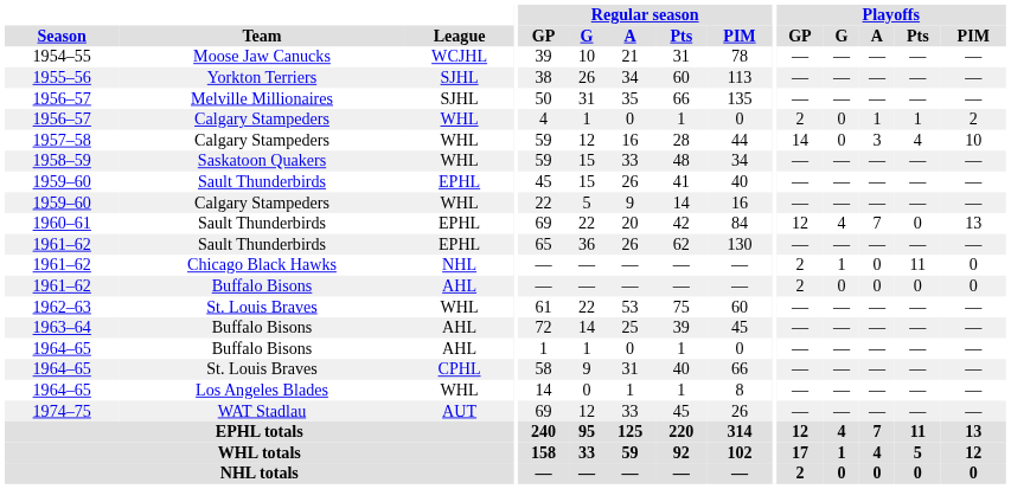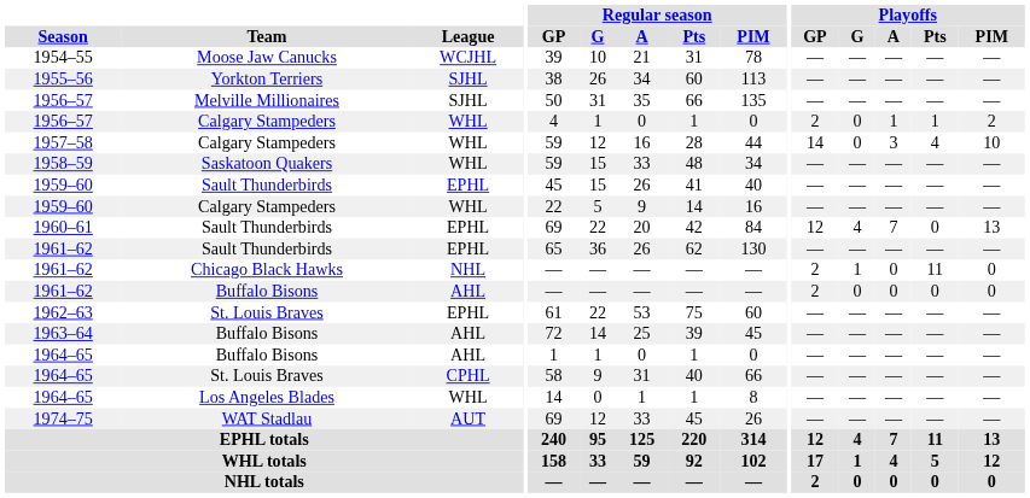 <table border="0" cellpadding="1" cellspacing="0" style="text-align:center; width:60em">
 <tr bgcolor="#e0e0e0">
 <th colspan="3" bgcolor="#ffffff"></th>
 <th rowspan="100" bgcolor="#ffffff"></th>
 <th colspan="5"><a href='#'>Regular season</a></th>
 <th rowspan="100" bgcolor="#ffffff"></th>
 <th colspan="5"><a href='#'>Playoffs</a></th>
 </tr>
 <tr bgcolor="#e0e0e0">
 <th><a href='#'>Season</a></th>
 <th>Team</th>
 <th>League</th>
 <th>GP</th>
 <th><a href='#'>G</a></th>
 <th><a href='#'>A</a></th>
 <th><a href='#'>Pts</a></th>
 <th><a href='#'>PIM</a></th>
 <th>GP</th>
 <th>G</th>
 <th>A</th>
 <th>Pts</th>
 <th>PIM</th>
 </tr>
 <tr>
 <td>1954–55</td>
 <td><a href='#'>Moose Jaw Canucks</a></td>
 <td><a href='#'>WCJHL</a></td>
 <td>39</td>
 <td>10</td>
 <td>21</td>
 <td>31</td>
 <td>78</td>
 <td>—</td>
 <td>—</td>
 <td>—</td>
 <td>—</td>
 <td>—</td>
 </tr>
 <tr bgcolor="#f0f0f0">
 <td><a href='#'>1955–56</a></td>
 <td><a href='#'>Yorkton Terriers</a></td>
 <td><a href='#'>SJHL</a></td>
 <td>38</td>
 <td>26</td>
 <td>34</td>
 <td>60</td>
 <td>113</td>
 <td>—</td>
 <td>—</td>
 <td>—</td>
 <td>—</td>
 <td>—</td>
 </tr>
 <tr>
 <td><a href='#'>1956–57</a></td>
 <td><a href='#'>Melville Millionaires</a></td>
 <td>SJHL</td>
 <td>50</td>
 <td>31</td>
 <td>35</td>
 <td>66</td>
 <td>135</td>
 <td>—</td>
 <td>—</td>
 <td>—</td>
 <td>—</td>
 <td>—</td>
 </tr>
 <tr bgcolor="#f0f0f0">
 <td><a href='#'>1956–57</a></td>
 <td><a href='#'>Calgary Stampeders</a></td>
 <td><a href='#'>WHL</a></td>
 <td>4</td>
 <td>1</td>
 <td>0</td>
 <td>1</td>
 <td>0</td>
 <td>2</td>
 <td>0</td>
 <td>1</td>
 <td>1</td>
 <td>2</td>
 </tr>
 <tr>
 <td><a href='#'>1957–58</a></td>
 <td>Calgary Stampeders</td>
 <td>WHL</td>
 <td>59</td>
 <td>12</td>
 <td>16</td>
 <td>28</td>
 <td>44</td>
 <td>14</td>
 <td>0</td>
 <td>3</td>
 <td>4</td>
 <td>10</td>
 </tr>
 <tr bgcolor="#f0f0f0">
 <td><a href='#'>1958–59</a></td>
 <td><a href='#'>Saskatoon Quakers</a></td>
 <td>WHL</td>
 <td>59</td>
 <td>15</td>
 <td>33</td>
 <td>48</td>
 <td>34</td>
 <td>—</td>
 <td>—</td>
 <td>—</td>
 <td>—</td>
 <td>—</td>
 </tr>
 <tr>
 <td><a href='#'>1959–60</a></td>
 <td><a href='#'>Sault Thunderbirds</a></td>
 <td><a href='#'>EPHL</a></td>
 <td>45</td>
 <td>15</td>
 <td>26</td>
 <td>41</td>
 <td>40</td>
 <td>—</td>
 <td>—</td>
 <td>—</td>
 <td>—</td>
 <td>—</td>
 </tr>
 <tr bgcolor="#f0f0f0">
 <td><a href='#'>1959–60</a></td>
 <td>Calgary Stampeders</td>
 <td>WHL</td>
 <td>22</td>
 <td>5</td>
 <td>9</td>
 <td>14</td>
 <td>16</td>
 <td>—</td>
 <td>—</td>
 <td>—</td>
 <td>—</td>
 <td>—</td>
 </tr>
 <tr>
 <td><a href='#'>1960–61</a></td>
 <td>Sault Thunderbirds</td>
 <td>EPHL</td>
 <td>69</td>
 <td>22</td>
 <td>20</td>
 <td>42</td>
 <td>84</td>
 <td>12</td>
 <td>4</td>
 <td>7</td>
 <td>0</td>
 <td>13</td>
 </tr>
 <tr bgcolor="#f0f0f0">
 <td><a href='#'>1961–62</a></td>
 <td>Sault Thunderbirds</td>
 <td>EPHL</td>
 <td>65</td>
 <td>36</td>
 <td>26</td>
 <td>62</td>
 <td>130</td>
 <td>—</td>
 <td>—</td>
 <td>—</td>
 <td>—</td>
 <td>—</td>
 </tr>
 <tr>
 <td><a href='#'>1961–62</a></td>
 <td><a href='#'>Chicago Black Hawks</a></td>
 <td><a href='#'>NHL</a></td>
 <td>—</td>
 <td>—</td>
 <td>—</td>
 <td>—</td>
 <td>—</td>
 <td>2</td>
 <td>1</td>
 <td>0</td>
 <td>11</td>
 <td>0</td>
 </tr>
 <tr bgcolor="#f0f0f0">
 <td><a href='#'>1961–62</a></td>
 <td><a href='#'>Buffalo Bisons</a></td>
 <td><a href='#'>AHL</a></td>
 <td>—</td>
 <td>—</td>
 <td>—</td>
 <td>—</td>
 <td>—</td>
 <td>2</td>
 <td>0</td>
 <td>0</td>
 <td>0</td>
 <td>0</td>
 </tr>
 <tr>
 <td><a href='#'>1962–63</a></td>
 <td><a href='#'>St. Louis Braves</a></td>
-<td>WHL</td>
+<td>EPHL</td>
 <td>61</td>
 <td>22</td>
 <td>53</td>
 <td>75</td>
 <td>60</td>
 <td>—</td>
 <td>—</td>
 <td>—</td>
 <td>—</td>
 <td>—</td>
 </tr>
 <tr bgcolor="#f0f0f0">
 <td><a href='#'>1963–64</a></td>
 <td>Buffalo Bisons</td>
 <td>AHL</td>
 <td>72</td>
 <td>14</td>
 <td>25</td>
 <td>39</td>
 <td>45</td>
 <td>—</td>
 <td>—</td>
 <td>—</td>
 <td>—</td>
 <td>—</td>
 </tr>
 <tr>
 <td><a href='#'>1964–65</a></td>
 <td>Buffalo Bisons</td>
 <td>AHL</td>
 <td>1</td>
 <td>1</td>
 <td>0</td>
 <td>1</td>
 <td>0</td>
 <td>—</td>
 <td>—</td>
 <td>—</td>
 <td>—</td>
 <td>—</td>
 </tr>
 <tr bgcolor="#f0f0f0">
 <td><a href='#'>1964–65</a></td>
 <td>St. Louis Braves</td>
 <td><a href='#'>CPHL</a></td>
 <td>58</td>
 <td>9</td>
 <td>31</td>
 <td>40</td>
 <td>66</td>
 <td>—</td>
 <td>—</td>
 <td>—</td>
 <td>—</td>
 <td>—</td>
 </tr>
 <tr>
 <td><a href='#'>1964–65</a></td>
 <td><a href='#'>Los Angeles Blades</a></td>
 <td>WHL</td>
 <td>14</td>
 <td>0</td>
 <td>1</td>
 <td>1</td>
 <td>8</td>
 <td>—</td>
 <td>—</td>
 <td>—</td>
 <td>—</td>
 <td>—</td>
 </tr>
 <tr bgcolor="#f0f0f0">
 <td><a href='#'>1974–75</a></td>
 <td><a href='#'>WAT Stadlau</a></td>
 <td><a href='#'>AUT</a></td>
 <td>69</td>
 <td>12</td>
 <td>33</td>
 <td>45</td>
 <td>26</td>
 <td>—</td>
 <td>—</td>
 <td>—</td>
 <td>—</td>
 <td>—</td>
 </tr>
 <tr bgcolor="#e0e0e0">
 <th colspan="3">EPHL totals</th>
 <th>240</th>
 <th>95</th>
 <th>125</th>
 <th>220</th>
 <th>314</th>
 <th>12</th>
 <th>4</th>
 <th>7</th>
 <th>11</th>
 <th>13</th>
 </tr>
 <tr bgcolor="#e0e0e0">
 <th colspan="3">WHL totals</th>
 <th>158</th>
 <th>33</th>
 <th>59</th>
 <th>92</th>
 <th>102</th>
 <th>17</th>
 <th>1</th>
 <th>4</th>
 <th>5</th>
 <th>12</th>
 </tr>
 <tr bgcolor="#e0e0e0">
 <th colspan="3">NHL totals</th>
 <th>—</th>
 <th>—</th>
 <th>—</th>
 <th>—</th>
 <th>—</th>
 <th>2</th>
 <th>0</th>
 <th>0</th>
 <th>0</th>
 <th>0</th>
 </tr>
 </table>
